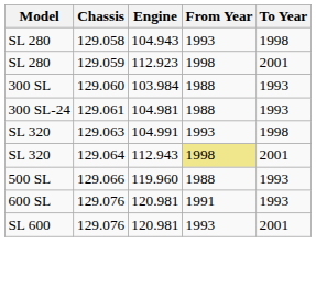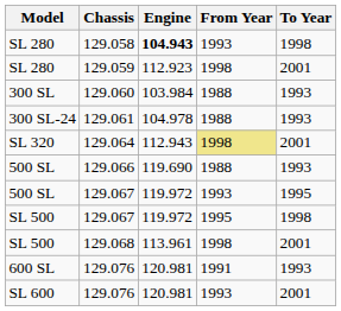 <table class="wikitable sortable">
 <tr>
 <th>Model</th>
 <th>Chassis</th>
 <th>Engine</th>
 <th>From Year</th>
 <th>To Year</th>
 </tr>
 <tr>
 <td>SL 280</td>
 <td>129.058</td>
-<td>104.943</td>
+<td><strong>104.943</strong></td>
 <td>1993</td>
 <td>1998</td>
 </tr>
 <tr>
 <td>SL 280</td>
 <td>129.059</td>
 <td>112.923</td>
 <td>1998</td>
 <td>2001</td>
 </tr>
 <tr>
 <td>300 SL</td>
 <td>129.060</td>
 <td>103.984</td>
 <td>1988</td>
 <td>1993</td>
 </tr>
 <tr>
 <td>300 SL-24</td>
 <td>129.061</td>
-<td>104.981</td>
+<td>104.978</td>
 <td>1988</td>
 <td>1993</td>
-</tr>
-<tr>
-<td>SL 320</td>
-<td>129.063</td>
-<td>104.991</td>
-<td>1993</td>
-<td>1998</td>
 </tr>
 <tr>
 <td>SL 320</td>
 <td>129.064</td>
 <td>112.943</td>
 <td style="background: khaki;">1998</td>
 <td>2001</td>
 </tr>
 <tr>
 <td>500 SL</td>
 <td>129.066</td>
-<td>119.960</td>
+<td>119.690</td>
 <td>1988</td>
 <td>1993</td>
+</tr>
+<tr>
+<td>500 SL</td>
+<td>129.067</td>
+<td>119.972</td>
+<td>1993</td>
+<td>1995</td>
+</tr>
+<tr>
+<td>SL 500</td>
+<td>129.067</td>
+<td>119.972</td>
+<td>1995</td>
+<td>1998</td>
+</tr>
+<tr>
+<td>SL 500</td>
+<td>129.068</td>
+<td>113.961</td>
+<td>1998</td>
+<td>2001</td>
 </tr>
 <tr>
 <td>600 SL</td>
 <td>129.076</td>
 <td>120.981</td>
 <td>1991</td>
 <td>1993</td>
 </tr>
 <tr>
 <td>SL 600</td>
 <td>129.076</td>
 <td>120.981</td>
 <td>1993</td>
 <td>2001</td>
 </tr>
 </table>
